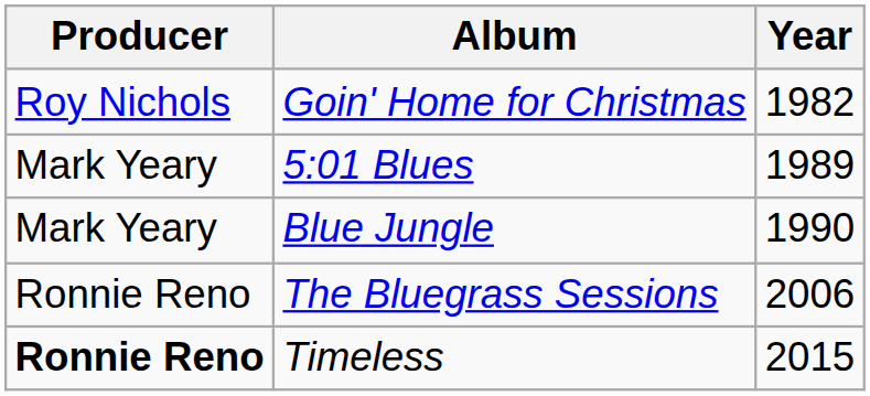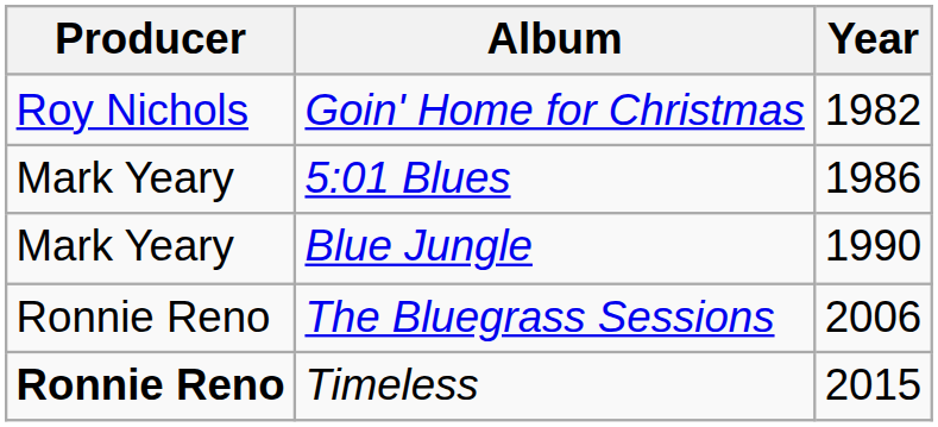 <table class="wikitable">
 <tr>
 <th>Producer</th>
 <th>Album</th>
 <th>Year</th>
 </tr>
 <tr>
 <td><a href='#'>Roy Nichols</a></td>
 <td><em><a href='#'>Goin' Home for Christmas</a></em></td>
 <td>1982</td>
 </tr>
 <tr>
 <td>Mark Yeary</td>
 <td><em><a href='#'>5:01 Blues</a></em></td>
-<td>1989</td>
+<td>1986</td>
 </tr>
 <tr>
 <td>Mark Yeary</td>
 <td><em><a href='#'>Blue Jungle</a></em></td>
 <td>1990</td>
 </tr>
 <tr>
 <td>Ronnie Reno</td>
 <td><em><a href='#'>The Bluegrass Sessions</a></em></td>
 <td>2006</td>
 </tr>
 <tr>
 <td><strong>Ronnie Reno</strong></td>
 <td><em>Timeless</em></td>
 <td>2015</td>
 </tr>
 </table>
